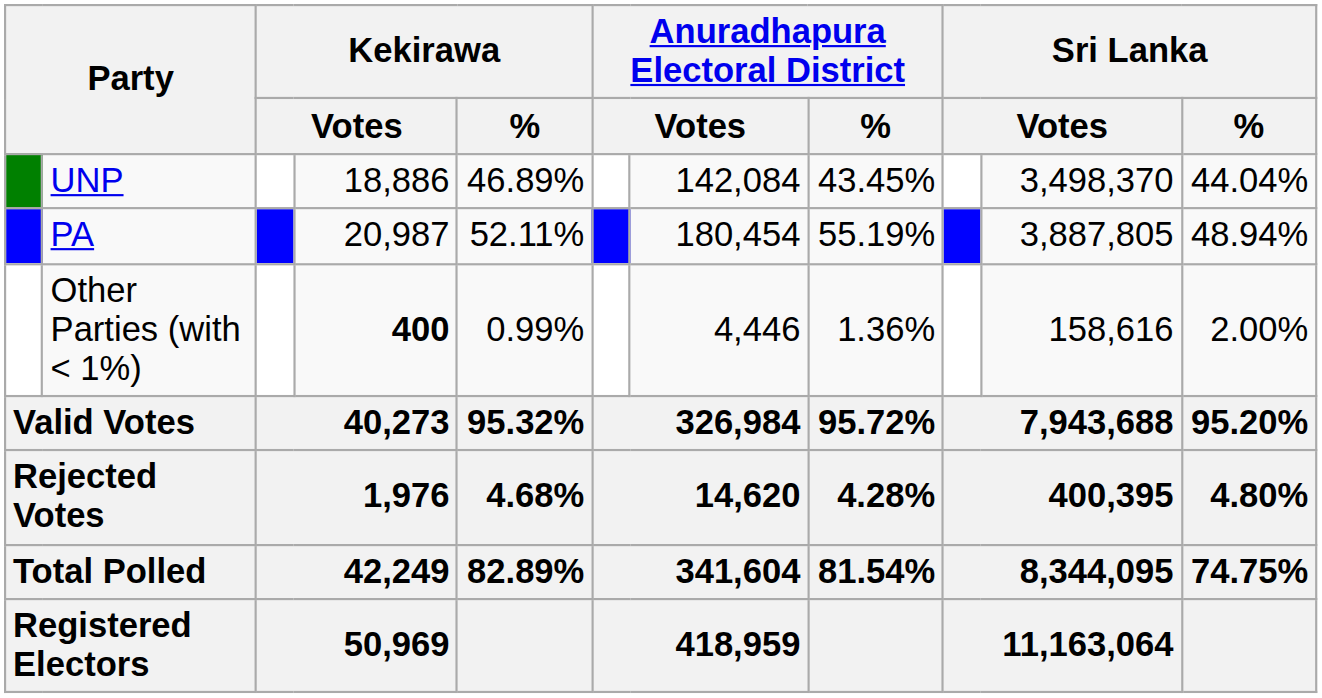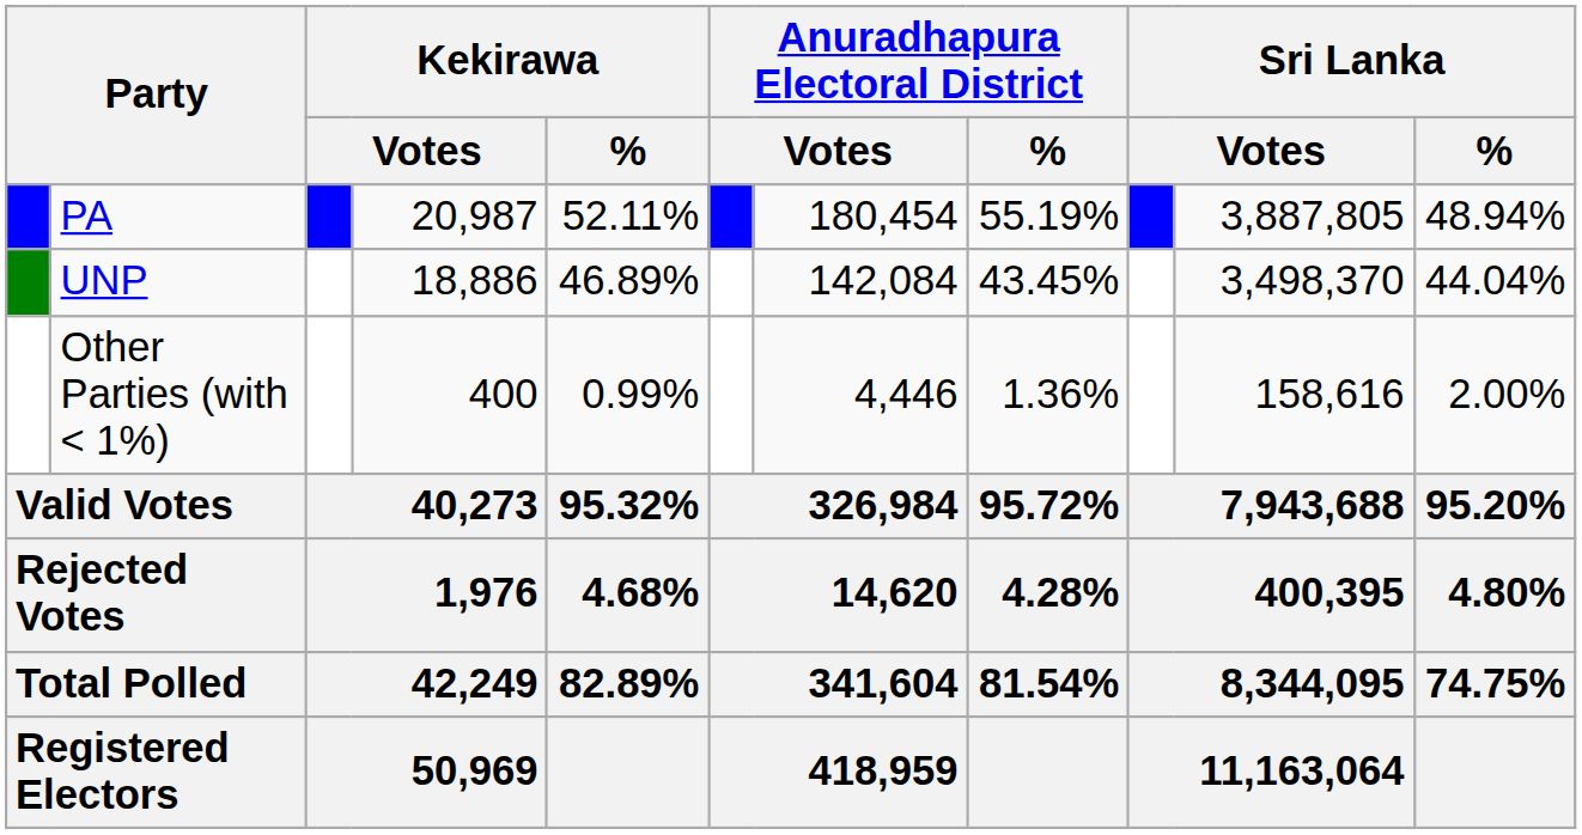 <table class="wikitable">
 <tr>
 <th colspan="2" width="144px"rowspan="2">Party</th>
 <th colspan="3" width="216px">Kekirawa</th>
 <th colspan="3" width="216px"><a href='#'>Anuradhapura Electoral District</a></th>
 <th colspan="3" width="216px">Sri Lanka</th>
 </tr>
 <tr>
 <th colspan="2" width="144px">Votes</th>
 <th>%</th>
 <th colspan="2" width="144px">Votes</th>
 <th>%</th>
 <th colspan="2" width="144px">Votes</th>
 <th>%</th>
 </tr>
 <tr>
+<td style="background-color:blue;" width="10px"></td>
+<td style="text-align:left;"><a href='#'>PA</a></td>
+<td style="background-color:blue;" width="10px"></td>
+<td style="text-align:right;">20,987</td>
+<td style="text-align:right;">52.11%</td>
+<td style="background-color:blue;" width="10px"></td>
+<td style="text-align:right;">180,454</td>
+<td style="text-align:right;">55.19%</td>
+<td style="background-color:blue;" width="10px"></td>
+<td style="text-align:right;">3,887,805</td>
+<td style="text-align:right;">48.94%</td>
+</tr>
+<tr>
 <td style="background-color:green;" width="10px"></td>
 <td style="text-align:left;"><a href='#'>UNP</a></td>
 <td style="background-color:white;" width="10px"></td>
 <td style="text-align:right;">18,886</td>
 <td style="text-align:right;">46.89%</td>
 <td style="background-color:white;" width="10px"></td>
 <td style="text-align:right;">142,084</td>
 <td style="text-align:right;">43.45%</td>
 <td style="background-color:white;" width="10px"></td>
 <td style="text-align:right;">3,498,370</td>
 <td style="text-align:right;">44.04%</td>
 </tr>
 <tr>
-<td style="background-color:blue;" width="10px"></td>
-<td style="text-align:left;"><a href='#'>PA</a></td>
-<td style="background-color:blue;" width="10px"></td>
-<td style="text-align:right;">20,987</td>
-<td style="text-align:right;">52.11%</td>
-<td style="background-color:blue;" width="10px"></td>
-<td style="text-align:right;">180,454</td>
-<td style="text-align:right;">55.19%</td>
-<td style="background-color:blue;" width="10px"></td>
-<td style="text-align:right;">3,887,805</td>
-<td style="text-align:right;">48.94%</td>
-</tr>
-<tr>
 <td style="background-color:white;" width="10px"></td>
 <td style="text-align:left;">Other Parties (with < 1%)</td>
 <td style="background-color:white;" width="10px"></td>
-<td style="text-align:right;"><strong>400</strong></td>
+<td style="text-align:right;">400</td>
 <td style="text-align:right;">0.99%</td>
 <td style="background-color:white;" width="10px"></td>
 <td style="text-align:right;">4,446</td>
 <td style="text-align:right;">1.36%</td>
 <td style="background-color:white;" width="10px"></td>
 <td style="text-align:right;">158,616</td>
 <td style="text-align:right;">2.00%</td>
 </tr>
 <tr>
 <th colspan="2" width="144px"style="text-align:left;">Valid Votes</th>
 <th style="text-align:right;"colspan="2" width="144px">40,273</th>
 <th style="text-align:right;">95.32%</th>
 <th style="text-align:right;"colspan="2" width="144px">326,984</th>
 <th style="text-align:right;">95.72%</th>
 <th style="text-align:right;"colspan="2" width="144px">7,943,688</th>
 <th style="text-align:right;">95.20%</th>
 </tr>
 <tr>
 <th colspan="2" width="144px"style="text-align:left;">Rejected Votes</th>
 <th style="text-align:right;"colspan="2" width="144px">1,976</th>
 <th style="text-align:right;">4.68%</th>
 <th style="text-align:right;"colspan="2" width="144px">14,620</th>
 <th style="text-align:right;">4.28%</th>
 <th style="text-align:right;"colspan="2" width="144px">400,395</th>
 <th style="text-align:right;">4.80%</th>
 </tr>
 <tr>
 <th colspan="2" width="144px"style="text-align:left;">Total Polled</th>
 <th style="text-align:right;"colspan="2" width="144px">42,249</th>
 <th style="text-align:right;">82.89%</th>
 <th style="text-align:right;"colspan="2" width="144px">341,604</th>
 <th style="text-align:right;">81.54%</th>
 <th style="text-align:right;"colspan="2" width="144px">8,344,095</th>
 <th style="text-align:right;">74.75%</th>
 </tr>
 <tr>
 <th colspan="2" width="144px"style="text-align:left;">Registered Electors</th>
 <th style="text-align:right;"colspan="2" width="144px">50,969</th>
 <th></th>
 <th style="text-align:right;"colspan="2" width="144px">418,959</th>
 <th></th>
 <th style="text-align:right;"colspan="2" width="144px">11,163,064</th>
 <th></th>
 </tr>
 </table>
